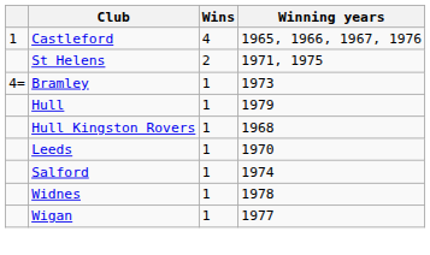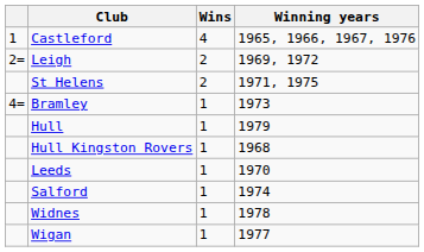 <table class="wikitable" style="text-align:left;">
 <tr>
 <th></th>
 <th>Club</th>
 <th>Wins</th>
 <th>Winning years</th>
 </tr>
 <tr>
 <td>1</td>
 <td><a href='#'>Castleford</a></td>
 <td>4</td>
 <td>1965, 1966, 1967, 1976</td>
+</tr>
+<tr>
+<td>2=</td>
+<td><a href='#'>Leigh</a></td>
+<td>2</td>
+<td>1969, 1972</td>
 </tr>
 <tr>
 <td></td>
 <td><a href='#'>St Helens</a></td>
 <td>2</td>
 <td>1971, 1975</td>
 </tr>
 <tr>
 <td>4=</td>
 <td><a href='#'>Bramley</a></td>
 <td>1</td>
 <td>1973</td>
 </tr>
 <tr>
 <td></td>
 <td><a href='#'>Hull</a></td>
 <td>1</td>
 <td>1979</td>
 </tr>
 <tr>
 <td></td>
 <td><a href='#'>Hull Kingston Rovers</a></td>
 <td>1</td>
 <td>1968</td>
 </tr>
 <tr>
 <td></td>
 <td><a href='#'>Leeds</a></td>
 <td>1</td>
 <td>1970</td>
 </tr>
 <tr>
 <td></td>
 <td><a href='#'>Salford</a></td>
 <td>1</td>
 <td>1974</td>
 </tr>
 <tr>
 <td></td>
 <td><a href='#'>Widnes</a></td>
 <td>1</td>
 <td>1978</td>
 </tr>
 <tr>
 <td></td>
 <td><a href='#'>Wigan</a></td>
 <td>1</td>
 <td>1977</td>
 </tr>
 </table>
